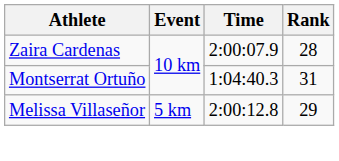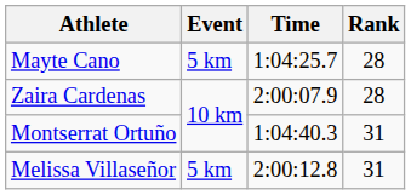 <table class="wikitable" style="font-size:90%;">
 <tr>
 <th>Athlete</th>
 <th>Event</th>
 <th>Time</th>
 <th>Rank</th>
+</tr>
+<tr align=center>
+<td align=left><a href='#'>Mayte Cano</a></td>
+<td align=left><a href='#'>5 km</a></td>
+<td>1:04:25.7</td>
+<td>28</td>
 </tr>
 <tr align=center>
 <td align=left><a href='#'>Zaira Cardenas</a></td>
 <td align=left rowspan=2><a href='#'>10 km</a></td>
 <td>2:00:07.9</td>
 <td>28</td>
 </tr>
 <tr align=center>
 <td align=left><a href='#'>Montserrat Ortuño</a></td>
 <td>1:04:40.3</td>
 <td>31</td>
 </tr>
 <tr align=center>
 <td align=left><a href='#'>Melissa Villaseñor</a></td>
 <td align=left><a href='#'>5 km</a></td>
 <td>2:00:12.8</td>
-<td>29</td>
+<td>31</td>
 </tr>
 </table>
